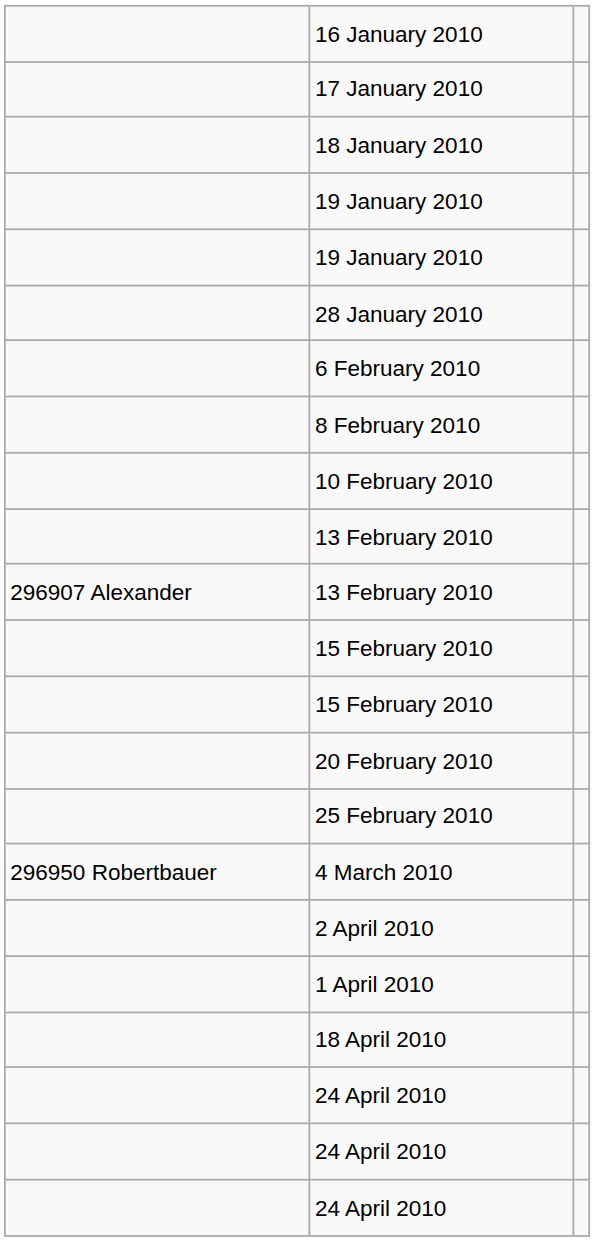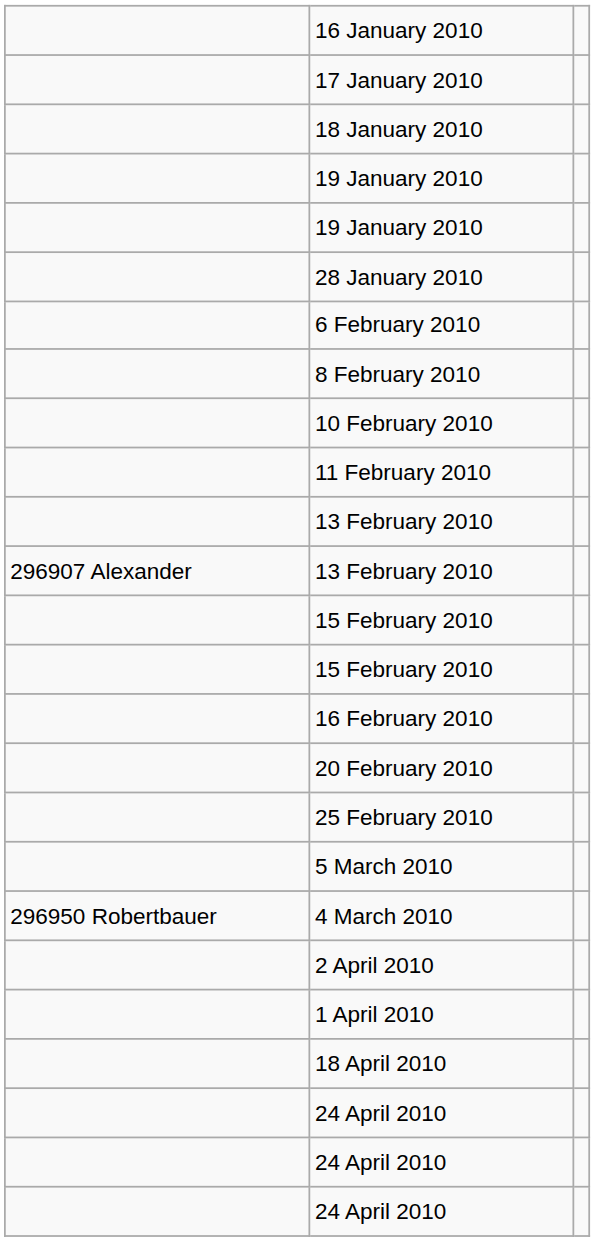 <table class="wikitable" style="font-size: 80%; float: left; width: 26em; margin-right: 1em; height: 700px">
 <tr>
 <td></td>
 <td>16 January 2010</td>
 <td></td>
 </tr>
 <tr>
 <td></td>
 <td>17 January 2010</td>
 <td></td>
 </tr>
 <tr>
 <td></td>
 <td>18 January 2010</td>
 <td></td>
 </tr>
 <tr>
 <td></td>
 <td>19 January 2010</td>
 <td></td>
 </tr>
 <tr>
 <td></td>
 <td>19 January 2010</td>
 <td></td>
 </tr>
 <tr>
 <td></td>
 <td>28 January 2010</td>
 <td></td>
 </tr>
 <tr>
 <td></td>
 <td>6 February 2010</td>
 <td></td>
 </tr>
 <tr>
 <td></td>
 <td>8 February 2010</td>
 <td></td>
 </tr>
 <tr>
 <td></td>
 <td>10 February 2010</td>
 <td></td>
 </tr>
 <tr>
 <td></td>
+<td>11 February 2010</td>
+<td></td>
+</tr>
+<tr>
+<td></td>
 <td>13 February 2010</td>
 <td></td>
 </tr>
 <tr>
 <td>296907 Alexander</td>
 <td>13 February 2010</td>
 <td></td>
 </tr>
 <tr>
 <td></td>
 <td>15 February 2010</td>
 <td></td>
 </tr>
 <tr>
 <td></td>
 <td>15 February 2010</td>
 <td></td>
 </tr>
 <tr>
 <td></td>
+<td>16 February 2010</td>
+<td></td>
+</tr>
+<tr>
+<td></td>
 <td>20 February 2010</td>
 <td></td>
 </tr>
 <tr>
 <td></td>
 <td>25 February 2010</td>
+<td></td>
+</tr>
+<tr>
+<td></td>
+<td>5 March 2010</td>
 <td></td>
 </tr>
 <tr>
 <td>296950 Robertbauer</td>
 <td>4 March 2010</td>
 <td></td>
 </tr>
 <tr>
 <td></td>
 <td>2 April 2010</td>
 <td></td>
 </tr>
 <tr>
 <td></td>
 <td>1 April 2010</td>
 <td></td>
 </tr>
 <tr>
 <td></td>
 <td>18 April 2010</td>
 <td></td>
 </tr>
 <tr>
 <td></td>
 <td>24 April 2010</td>
 <td></td>
 </tr>
 <tr>
 <td></td>
 <td>24 April 2010</td>
 <td></td>
 </tr>
 <tr>
 <td></td>
 <td>24 April 2010</td>
 <td></td>
 </tr>
 </table>
